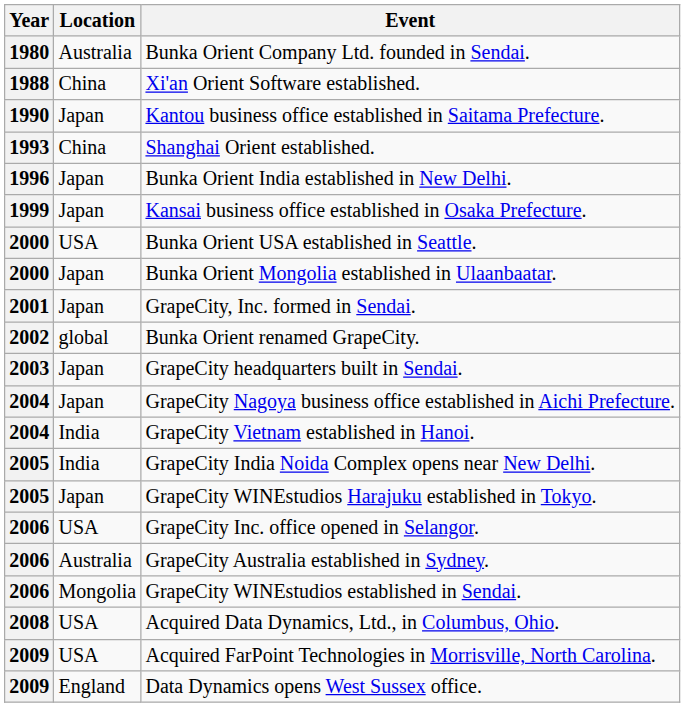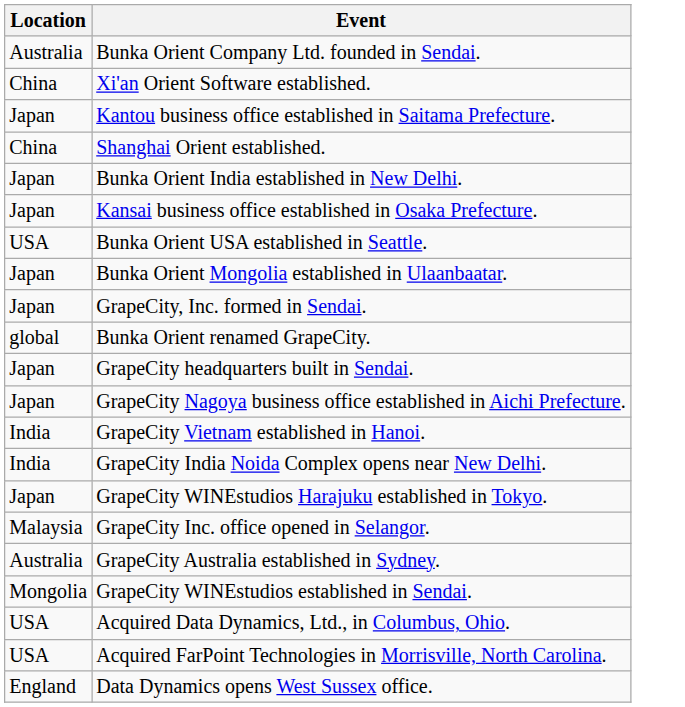 <table class="wikitable">
 <tr>
-<th>Year</th>
 <th>Location</th>
 <th>Event</th>
 </tr>
 <tr>
-<th>1980</th>
 <td>Australia</td>
 <td>Bunka Orient Company Ltd. founded in <a href='#'>Sendai</a>.</td>
 </tr>
 <tr>
-<th>1988</th>
 <td>China</td>
 <td><a href='#'>Xi'an</a> Orient Software established.</td>
 </tr>
 <tr>
-<th>1990</th>
 <td>Japan</td>
 <td><a href='#'>Kantou</a> business office established in <a href='#'>Saitama Prefecture</a>.</td>
 </tr>
 <tr>
-<th>1993</th>
 <td>China</td>
 <td><a href='#'>Shanghai</a> Orient established.</td>
 </tr>
 <tr>
-<th>1996</th>
 <td>Japan</td>
 <td>Bunka Orient India established in <a href='#'>New Delhi</a>.</td>
 </tr>
 <tr>
-<th>1999</th>
 <td>Japan</td>
 <td><a href='#'>Kansai</a> business office established in <a href='#'>Osaka Prefecture</a>.</td>
 </tr>
 <tr>
-<th>2000</th>
 <td>USA</td>
 <td>Bunka Orient USA established in <a href='#'>Seattle</a>.</td>
 </tr>
 <tr>
-<th>2000</th>
 <td>Japan</td>
 <td>Bunka Orient <a href='#'>Mongolia</a> established in <a href='#'>Ulaanbaatar</a>.</td>
 </tr>
 <tr>
-<th>2001</th>
 <td>Japan</td>
 <td>GrapeCity, Inc. formed in <a href='#'>Sendai</a>.</td>
 </tr>
 <tr>
-<th>2002</th>
 <td>global</td>
 <td>Bunka Orient renamed GrapeCity.</td>
 </tr>
 <tr>
-<th>2003</th>
 <td>Japan</td>
 <td>GrapeCity headquarters built in <a href='#'>Sendai</a>.</td>
 </tr>
 <tr>
-<th>2004</th>
 <td>Japan</td>
 <td>GrapeCity <a href='#'>Nagoya</a> business office established in <a href='#'>Aichi Prefecture</a>.</td>
 </tr>
 <tr>
-<th>2004</th>
 <td>India</td>
 <td>GrapeCity <a href='#'>Vietnam</a> established in <a href='#'>Hanoi</a>.</td>
 </tr>
 <tr>
-<th>2005</th>
 <td>India</td>
 <td>GrapeCity India <a href='#'>Noida</a> Complex opens near <a href='#'>New Delhi</a>.</td>
 </tr>
 <tr>
-<th>2005</th>
 <td>Japan</td>
 <td>GrapeCity WINEstudios <a href='#'>Harajuku</a> established in <a href='#'>Tokyo</a>.</td>
 </tr>
 <tr>
-<th>2006</th>
-<td>USA</td>
+<td>Malaysia</td>
 <td>GrapeCity Inc. office opened in <a href='#'>Selangor</a>.</td>
 </tr>
 <tr>
-<th>2006</th>
 <td>Australia</td>
 <td>GrapeCity Australia established in <a href='#'>Sydney</a>.</td>
 </tr>
 <tr>
-<th>2006</th>
 <td>Mongolia</td>
 <td>GrapeCity WINEstudios established in <a href='#'>Sendai</a>.</td>
 </tr>
 <tr>
-<th>2008</th>
 <td>USA</td>
 <td>Acquired Data Dynamics, Ltd., in <a href='#'>Columbus, Ohio</a>.</td>
 </tr>
 <tr>
-<th>2009</th>
 <td>USA</td>
 <td>Acquired FarPoint Technologies in <a href='#'>Morrisville, North Carolina</a>.</td>
 </tr>
 <tr>
-<th>2009</th>
 <td>England</td>
 <td>Data Dynamics opens <a href='#'>West Sussex</a> office.</td>
 </tr>
 </table>
